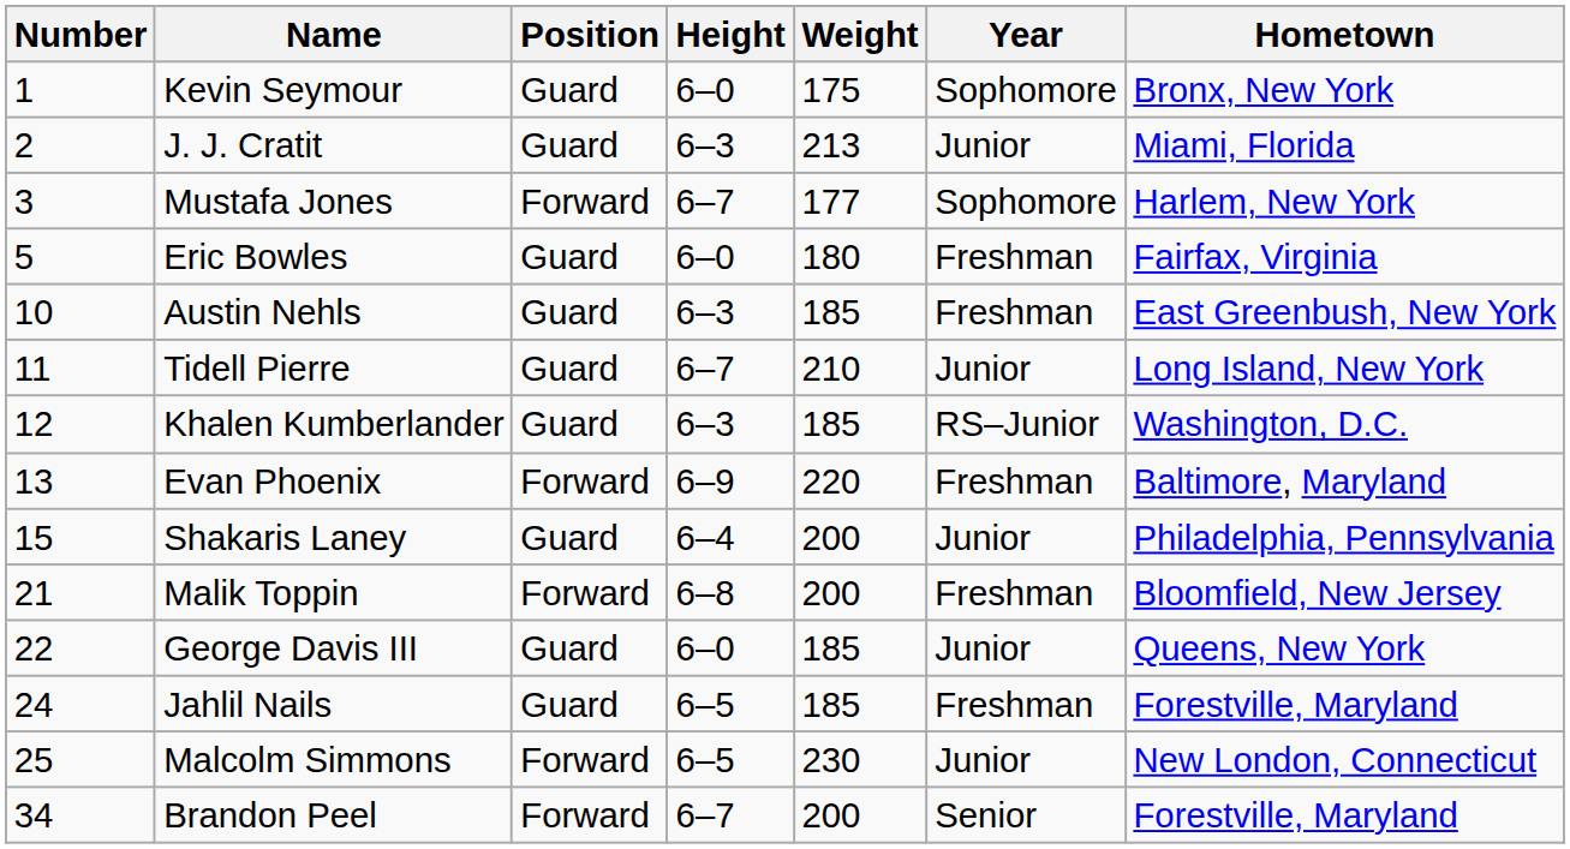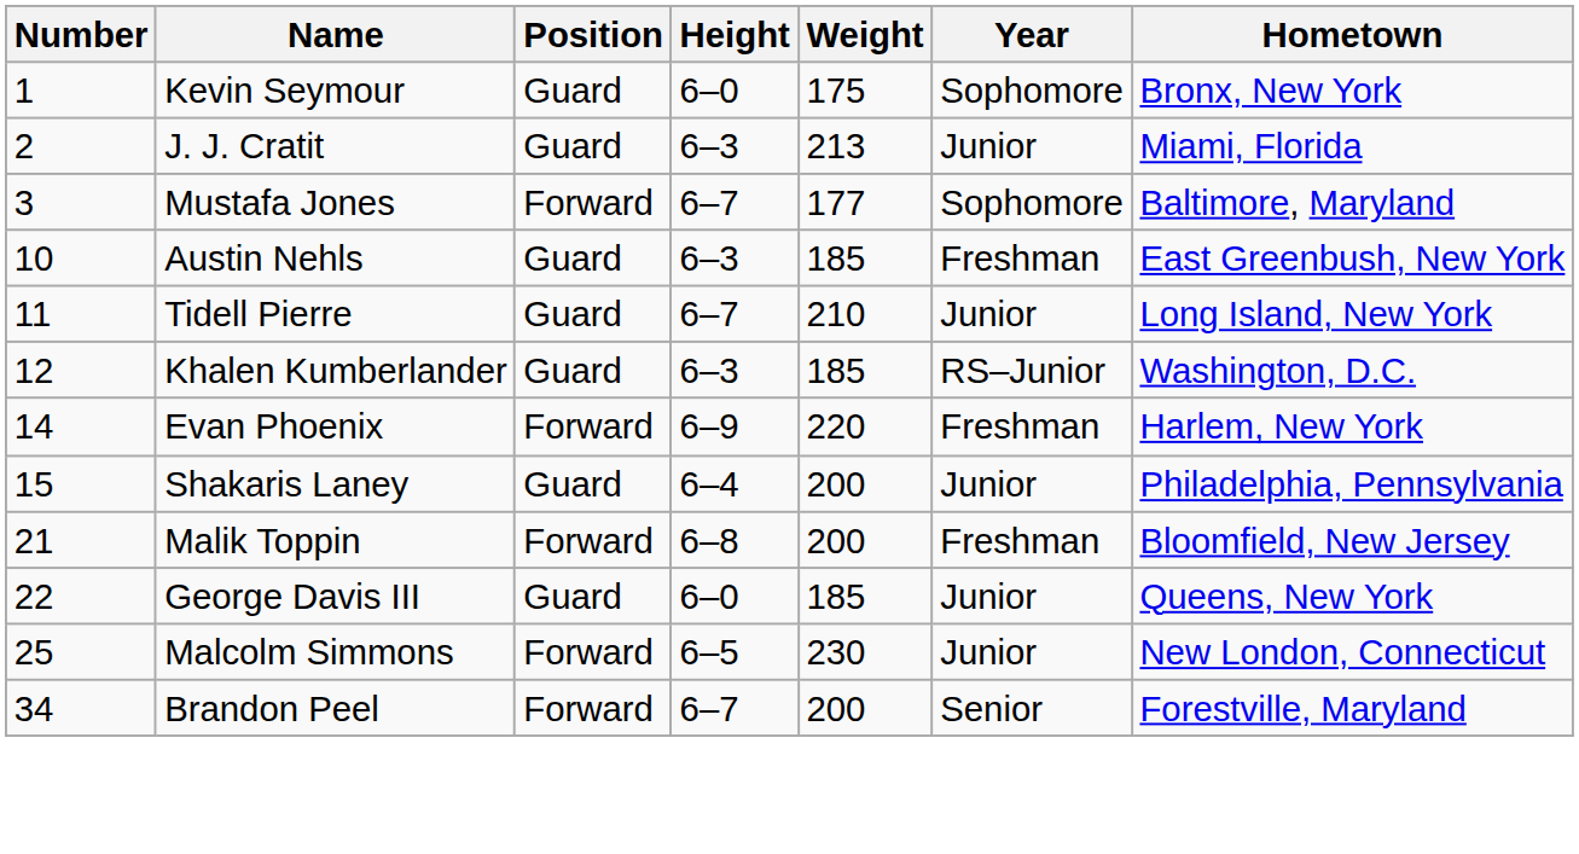 <table class="wikitable sortable" style="font-size: 95%;">
 <tr>
 <th>Number</th>
 <th>Name</th>
 <th>Position</th>
 <th>Height</th>
 <th>Weight</th>
 <th>Year</th>
 <th>Hometown</th>
 </tr>
 <tr>
 <td>1</td>
 <td>Kevin Seymour</td>
 <td>Guard</td>
 <td>6–0</td>
 <td>175</td>
 <td>Sophomore</td>
 <td><a href='#'>Bronx, New York</a></td>
 </tr>
 <tr>
 <td>2</td>
 <td>J. J. Cratit</td>
 <td>Guard</td>
 <td>6–3</td>
 <td>213</td>
 <td>Junior</td>
 <td><a href='#'>Miami, Florida</a></td>
 </tr>
 <tr>
 <td>3</td>
 <td>Mustafa Jones</td>
 <td>Forward</td>
 <td>6–7</td>
 <td>177</td>
 <td>Sophomore</td>
-<td><a href='#'>Harlem, New York</a></td>
-</tr>
-<tr>
-<td>5</td>
-<td>Eric Bowles</td>
-<td>Guard</td>
-<td>6–0</td>
-<td>180</td>
-<td>Freshman</td>
-<td><a href='#'>Fairfax, Virginia</a></td>
+<td><a href='#'>Baltimore</a>, <a href='#'>Maryland</a></td>
 </tr>
 <tr>
 <td>10</td>
 <td>Austin Nehls</td>
 <td>Guard</td>
 <td>6–3</td>
 <td>185</td>
 <td>Freshman</td>
 <td><a href='#'>East Greenbush, New York</a></td>
 </tr>
 <tr>
 <td>11</td>
 <td>Tidell Pierre</td>
 <td>Guard</td>
 <td>6–7</td>
 <td>210</td>
 <td>Junior</td>
 <td><a href='#'>Long Island, New York</a></td>
 </tr>
 <tr>
 <td>12</td>
 <td>Khalen Kumberlander</td>
 <td>Guard</td>
 <td>6–3</td>
 <td>185</td>
 <td>RS–Junior</td>
 <td><a href='#'>Washington, D.C.</a></td>
 </tr>
 <tr>
-<td>13</td>
+<td>14</td>
 <td>Evan Phoenix</td>
 <td>Forward</td>
 <td>6–9</td>
 <td>220</td>
 <td>Freshman</td>
-<td><a href='#'>Baltimore</a>, <a href='#'>Maryland</a></td>
+<td><a href='#'>Harlem, New York</a></td>
 </tr>
 <tr>
 <td>15</td>
 <td>Shakaris Laney</td>
 <td>Guard</td>
 <td>6–4</td>
 <td>200</td>
 <td>Junior</td>
 <td><a href='#'>Philadelphia, Pennsylvania</a></td>
 </tr>
 <tr>
 <td>21</td>
 <td>Malik Toppin</td>
 <td>Forward</td>
 <td>6–8</td>
 <td>200</td>
 <td>Freshman</td>
 <td><a href='#'>Bloomfield, New Jersey</a></td>
 </tr>
 <tr>
 <td>22</td>
 <td>George Davis III</td>
 <td>Guard</td>
 <td>6–0</td>
 <td>185</td>
 <td>Junior</td>
 <td><a href='#'>Queens, New York</a></td>
 </tr>
 <tr>
-<td>24</td>
-<td>Jahlil Nails</td>
-<td>Guard</td>
-<td>6–5</td>
-<td>185</td>
-<td>Freshman</td>
-<td><a href='#'>Forestville, Maryland</a></td>
-</tr>
-<tr>
 <td>25</td>
 <td>Malcolm Simmons</td>
 <td>Forward</td>
 <td>6–5</td>
 <td>230</td>
 <td>Junior</td>
 <td><a href='#'>New London, Connecticut</a></td>
 </tr>
 <tr>
 <td>34</td>
 <td>Brandon Peel</td>
 <td>Forward</td>
 <td>6–7</td>
 <td>200</td>
 <td>Senior</td>
 <td><a href='#'>Forestville, Maryland</a></td>
 </tr>
 </table>
